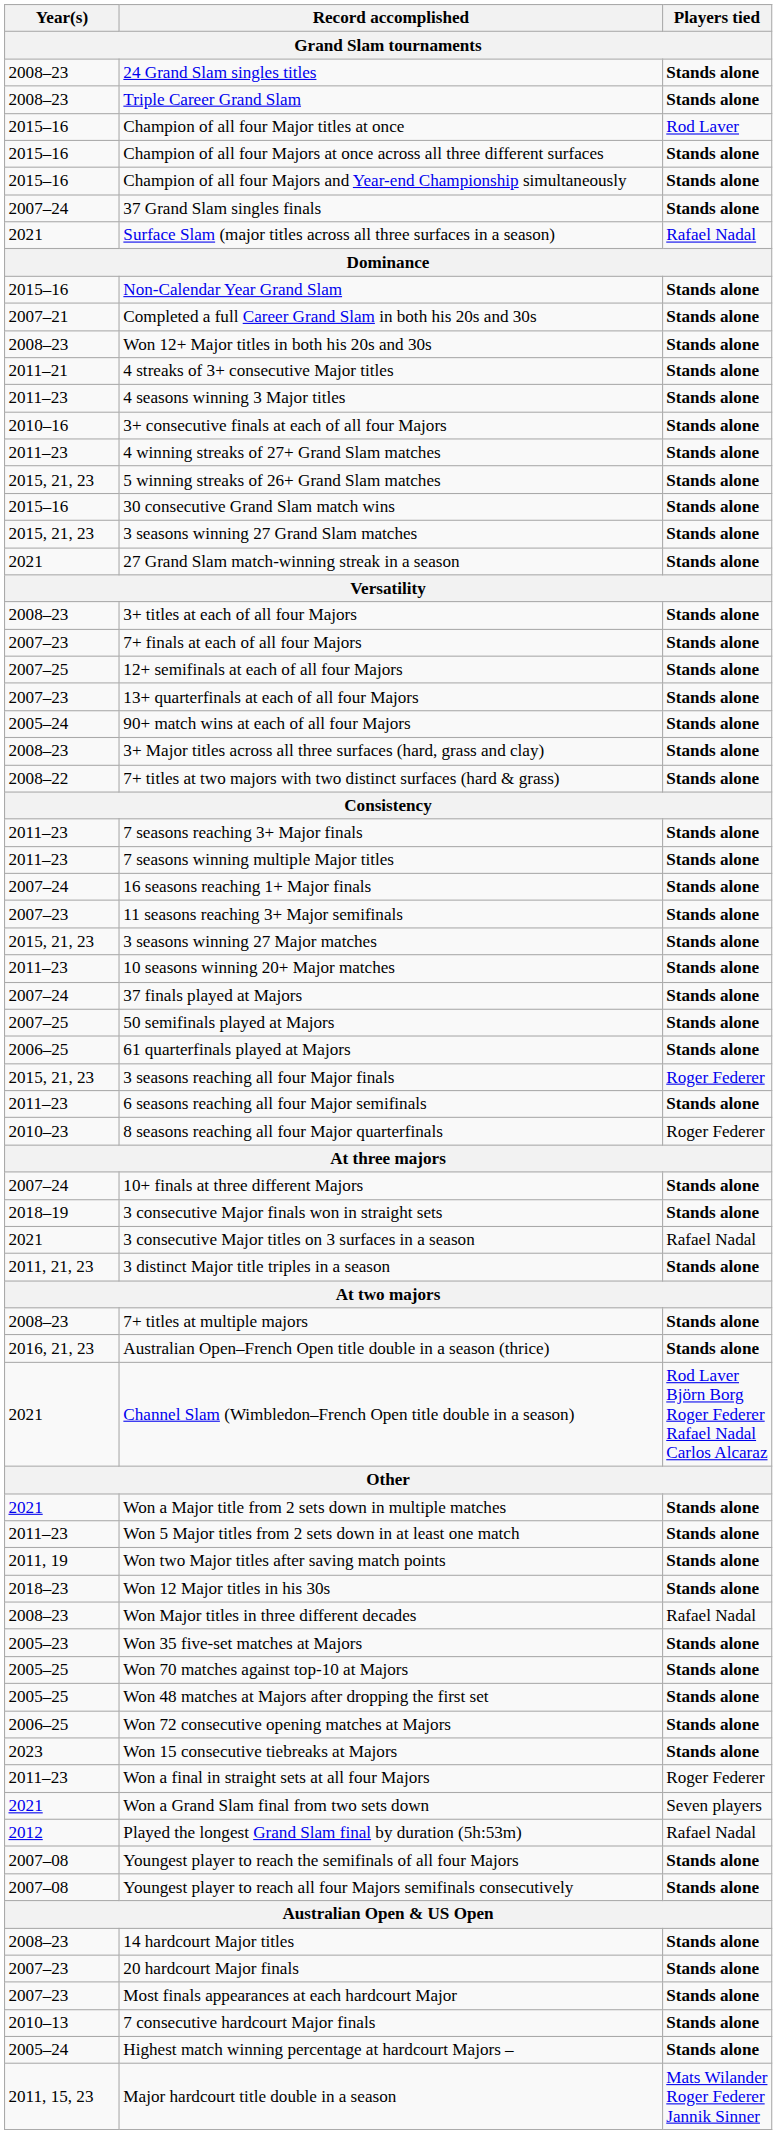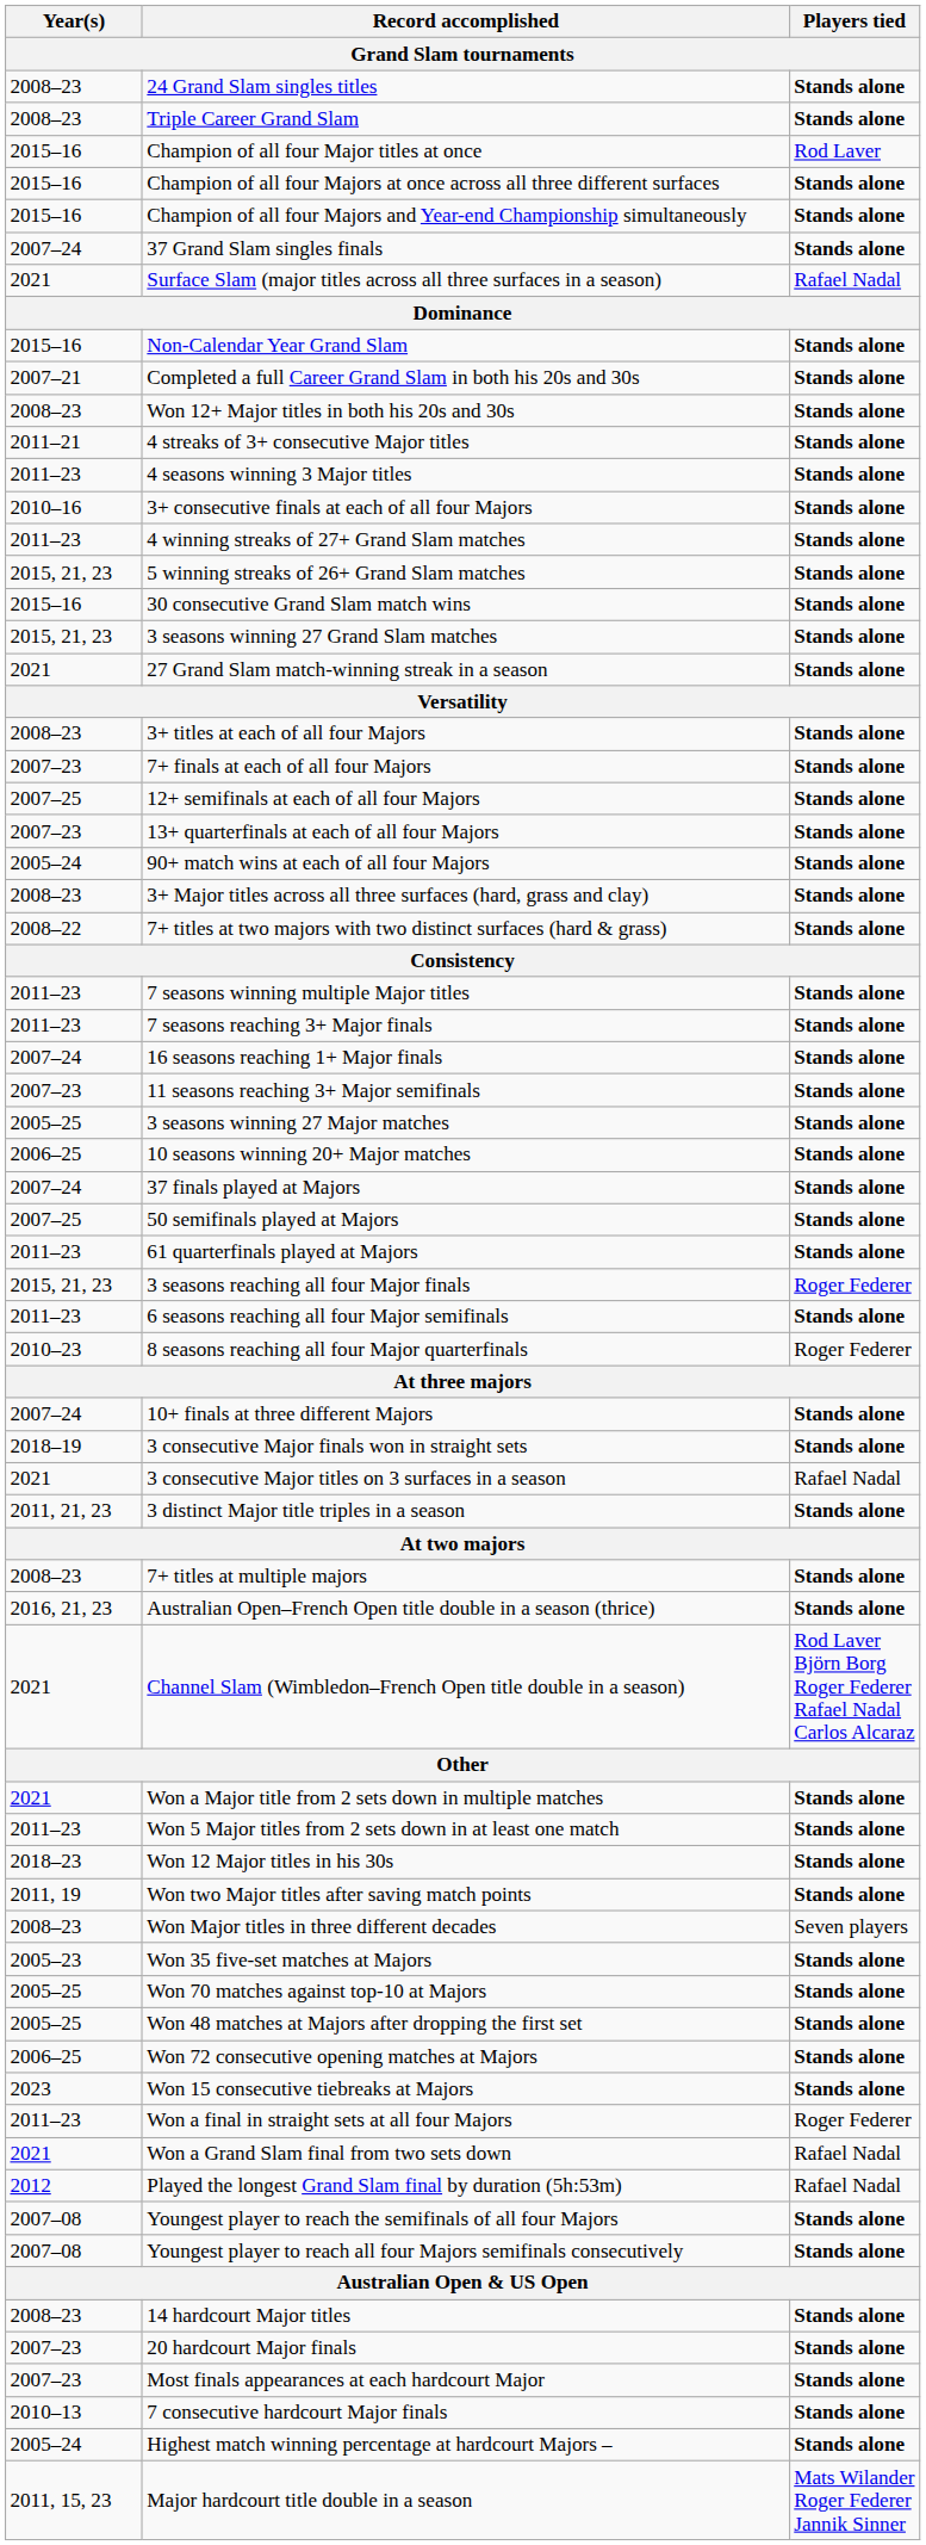 <table class="wikitable">
 <tr>
 <th width="100">Year(s)</th>
 <th width="500">Record accomplished</th>
 <th>Players tied</th>
 </tr>
 <tr>
 <th colspan="3">Grand Slam tournaments</th>
 </tr>
 <tr>
 <td>2008–23</td>
 <td><a href='#'>24 Grand Slam singles titles</a></td>
 <td><strong>Stands alone</strong></td>
 </tr>
 <tr>
 <td>2008–23</td>
 <td><a href='#'>Triple Career Grand Slam</a></td>
 <td><strong>Stands alone</strong></td>
 </tr>
 <tr>
 <td>2015–16</td>
 <td>Champion of all four Major titles at once</td>
 <td><a href='#'>Rod Laver</a></td>
 </tr>
 <tr>
 <td>2015–16</td>
 <td>Champion of all four Majors at once across all three different surfaces</td>
 <td><strong>Stands alone</strong></td>
 </tr>
 <tr>
 <td>2015–16</td>
 <td>Champion of all four Majors and <a href='#'>Year-end Championship</a> simultaneously</td>
 <td><strong>Stands alone</strong></td>
 </tr>
 <tr>
 <td>2007–24</td>
 <td>37 Grand Slam singles finals</td>
 <td><strong>Stands alone</strong></td>
 </tr>
 <tr>
 <td>2021</td>
 <td><a href='#'>Surface Slam</a> (major titles across all three surfaces in a season)</td>
 <td><a href='#'>Rafael Nadal</a></td>
 </tr>
 <tr>
 <th colspan="3">Dominance</th>
 </tr>
 <tr>
 <td>2015–16</td>
 <td><a href='#'>Non-Calendar Year Grand Slam</a></td>
 <td><strong>Stands alone</strong></td>
 </tr>
 <tr>
 <td>2007–21</td>
 <td>Completed a full <a href='#'>Career Grand Slam</a> in both his 20s and 30s</td>
 <td><strong>Stands alone</strong></td>
 </tr>
 <tr>
 <td>2008–23</td>
 <td>Won 12+ Major titles in both his 20s and 30s</td>
 <td><strong>Stands alone</strong></td>
 </tr>
 <tr>
 <td>2011–21</td>
 <td>4 streaks of 3+ consecutive Major titles</td>
 <td><strong>Stands alone</strong></td>
 </tr>
 <tr>
 <td>2011–23</td>
 <td>4 seasons winning 3 Major titles</td>
 <td><strong>Stands alone</strong></td>
 </tr>
 <tr>
 <td>2010–16</td>
 <td>3+ consecutive finals at each of all four Majors</td>
 <td><strong>Stands alone</strong></td>
 </tr>
 <tr>
 <td>2011–23</td>
 <td>4 winning streaks of 27+ Grand Slam matches</td>
 <td><strong>Stands alone</strong></td>
 </tr>
 <tr>
 <td>2015, 21, 23</td>
 <td>5 winning streaks of 26+ Grand Slam matches</td>
 <td><strong>Stands alone</strong></td>
 </tr>
 <tr>
 <td>2015–16</td>
 <td>30 consecutive Grand Slam match wins</td>
 <td><strong>Stands alone</strong></td>
 </tr>
 <tr>
 <td>2015, 21, 23</td>
 <td>3 seasons winning 27 Grand Slam matches</td>
 <td><strong>Stands alone</strong></td>
 </tr>
 <tr>
 <td>2021</td>
 <td>27 Grand Slam match-winning streak in a season</td>
 <td><strong>Stands alone</strong></td>
 </tr>
 <tr>
 <th colspan="3">Versatility</th>
 </tr>
 <tr>
 <td>2008–23</td>
 <td>3+ titles at each of all four Majors</td>
 <td><strong>Stands alone</strong></td>
 </tr>
 <tr>
 <td>2007–23</td>
 <td>7+ finals at each of all four Majors</td>
 <td><strong>Stands alone</strong></td>
 </tr>
 <tr>
 <td>2007–25</td>
 <td>12+ semifinals at each of all four Majors</td>
 <td><strong>Stands alone</strong></td>
 </tr>
 <tr>
 <td>2007–23</td>
 <td>13+ quarterfinals at each of all four Majors</td>
 <td><strong>Stands alone</strong></td>
 </tr>
 <tr>
 <td>2005–24</td>
 <td>90+ match wins at each of all four Majors</td>
 <td><strong>Stands alone</strong></td>
 </tr>
 <tr>
 <td>2008–23</td>
 <td>3+ Major titles across all three surfaces (hard, grass and clay)</td>
 <td><strong>Stands alone</strong></td>
 </tr>
 <tr>
 <td>2008–22</td>
 <td>7+ titles at two majors with two distinct surfaces (hard & grass)</td>
 <td><strong>Stands alone</strong></td>
 </tr>
 <tr>
 <th colspan="3">Consistency</th>
 </tr>
 <tr>
 <td>2011–23</td>
-<td>7 seasons reaching 3+ Major finals</td>
+<td>7 seasons winning multiple Major titles</td>
 <td><strong>Stands alone</strong></td>
 </tr>
 <tr>
 <td>2011–23</td>
-<td>7 seasons winning multiple Major titles</td>
+<td>7 seasons reaching 3+ Major finals</td>
 <td><strong>Stands alone</strong></td>
 </tr>
 <tr>
 <td>2007–24</td>
 <td>16 seasons reaching 1+ Major finals</td>
 <td><strong>Stands alone</strong></td>
 </tr>
 <tr>
 <td>2007–23</td>
 <td>11 seasons reaching 3+ Major semifinals</td>
 <td><strong>Stands alone</strong></td>
 </tr>
 <tr>
-<td>2015, 21, 23</td>
+<td>2005–25</td>
 <td>3 seasons winning 27 Major matches</td>
 <td><strong>Stands alone</strong></td>
 </tr>
 <tr>
-<td>2011–23</td>
+<td>2006–25</td>
 <td>10 seasons winning 20+ Major matches</td>
 <td><strong>Stands alone</strong></td>
 </tr>
 <tr>
 <td>2007–24</td>
 <td>37 finals played at Majors</td>
 <td><strong>Stands alone</strong></td>
 </tr>
 <tr>
 <td>2007–25</td>
 <td>50 semifinals played at Majors</td>
 <td><strong>Stands alone</strong></td>
 </tr>
 <tr>
-<td>2006–25</td>
+<td>2011–23</td>
 <td>61 quarterfinals played at Majors</td>
 <td><strong>Stands alone</strong></td>
 </tr>
 <tr>
 <td>2015, 21, 23</td>
 <td>3 seasons reaching all four Major finals</td>
 <td><a href='#'>Roger Federer</a></td>
 </tr>
 <tr>
 <td>2011–23</td>
 <td>6 seasons reaching all four Major semifinals</td>
 <td><strong>Stands alone</strong></td>
 </tr>
 <tr>
 <td>2010–23</td>
 <td>8 seasons reaching all four Major quarterfinals</td>
 <td>Roger Federer</td>
 </tr>
 <tr>
 <th colspan="3">At three majors</th>
 </tr>
 <tr>
 <td>2007–24</td>
 <td>10+ finals at three different Majors</td>
 <td><strong>Stands alone</strong></td>
 </tr>
 <tr>
 <td>2018–19</td>
 <td>3 consecutive Major finals won in straight sets</td>
 <td><strong>Stands alone</strong></td>
 </tr>
 <tr>
 <td>2021</td>
 <td>3 consecutive Major titles on 3 surfaces in a season</td>
 <td>Rafael Nadal</td>
 </tr>
 <tr>
 <td>2011, 21, 23</td>
 <td>3 distinct Major title triples in a season</td>
 <td><strong>Stands alone</strong></td>
 </tr>
 <tr>
 <th colspan="3">At two majors</th>
 </tr>
 <tr>
 <td>2008–23</td>
 <td>7+ titles at multiple majors</td>
 <td><strong>Stands alone</strong></td>
 </tr>
 <tr>
 <td>2016, 21, 23</td>
 <td>Australian Open–French Open title double in a season (thrice)</td>
 <td><strong>Stands alone</strong></td>
 </tr>
 <tr>
 <td>2021</td>
 <td><a href='#'>Channel Slam</a> (Wimbledon–French Open title double in a season)</td>
 <td><a href='#'>Rod Laver</a><br><a href='#'>Björn Borg</a><br><a href='#'>Roger Federer</a><br><a href='#'>Rafael Nadal</a><br><a href='#'>Carlos Alcaraz</a></td>
 </tr>
 <tr>
 <th colspan="3">Other</th>
 </tr>
 <tr>
 <td><a href='#'>2021</a></td>
 <td>Won a Major title from 2 sets down in multiple matches</td>
 <td><strong>Stands alone</strong></td>
 </tr>
 <tr>
 <td>2011–23</td>
 <td>Won 5 Major titles from 2 sets down in at least one match</td>
 <td><strong>Stands alone</strong></td>
 </tr>
 <tr>
+<td>2018–23</td>
+<td>Won 12 Major titles in his 30s</td>
+<td><strong>Stands alone</strong></td>
+</tr>
+<tr>
 <td>2011, 19</td>
 <td>Won two Major titles after saving match points</td>
 <td><strong>Stands alone</strong></td>
 </tr>
 <tr>
-<td>2018–23</td>
-<td>Won 12 Major titles in his 30s</td>
-<td><strong>Stands alone</strong></td>
-</tr>
-<tr>
 <td>2008–23</td>
 <td>Won Major titles in three different decades</td>
-<td>Rafael Nadal</td>
+<td>Seven players</td>
 </tr>
 <tr>
 <td>2005–23</td>
 <td>Won 35 five-set matches at Majors</td>
 <td><strong>Stands alone</strong></td>
 </tr>
 <tr>
 <td>2005–25</td>
 <td>Won 70 matches against top-10 at Majors</td>
 <td><strong>Stands alone</strong></td>
 </tr>
 <tr>
 <td>2005–25</td>
 <td>Won 48 matches at Majors after dropping the first set</td>
 <td><strong>Stands alone</strong></td>
 </tr>
 <tr>
 <td>2006–25</td>
 <td>Won 72 consecutive opening matches at Majors</td>
 <td><strong>Stands alone</strong></td>
 </tr>
 <tr>
 <td>2023</td>
 <td>Won 15 consecutive tiebreaks at Majors</td>
 <td><strong>Stands alone</strong></td>
 </tr>
 <tr>
 <td>2011–23</td>
 <td>Won a final in straight sets at all four Majors</td>
 <td>Roger Federer</td>
 </tr>
 <tr>
 <td><a href='#'>2021</a></td>
 <td>Won a Grand Slam final from two sets down</td>
-<td>Seven players</td>
+<td>Rafael Nadal</td>
 </tr>
 <tr>
 <td><a href='#'>2012</a></td>
 <td>Played the longest <a href='#'>Grand Slam final</a> by duration (5h:53m)</td>
 <td>Rafael Nadal</td>
 </tr>
 <tr>
 <td>2007–08</td>
 <td>Youngest player to reach the semifinals of all four Majors</td>
 <td><strong>Stands alone</strong></td>
 </tr>
 <tr>
 <td>2007–08</td>
 <td>Youngest player to reach all four Majors semifinals consecutively</td>
 <td><strong>Stands alone</strong></td>
 </tr>
 <tr>
 <th colspan="3" style="text-align: center;">Australian Open & US Open</th>
 </tr>
 <tr>
 <td>2008–23</td>
 <td>14 hardcourt Major titles</td>
 <td><strong>Stands alone</strong></td>
 </tr>
 <tr>
 <td>2007–23</td>
 <td>20 hardcourt Major finals</td>
 <td><strong>Stands alone</strong></td>
 </tr>
 <tr>
 <td>2007–23</td>
 <td>Most finals appearances at each hardcourt Major</td>
 <td><strong>Stands alone</strong></td>
 </tr>
 <tr>
 <td>2010–13</td>
 <td>7 consecutive hardcourt Major finals</td>
 <td><strong>Stands alone</strong></td>
 </tr>
 <tr>
 <td>2005–24</td>
 <td>Highest match winning percentage at hardcourt Majors – </td>
 <td><strong>Stands alone</strong></td>
 </tr>
 <tr>
 <td>2011, 15, 23</td>
 <td>Major hardcourt title double in a season</td>
 <td><a href='#'>Mats Wilander</a><br><a href='#'>Roger Federer</a><br><a href='#'>Jannik Sinner</a></td>
 </tr>
 </table>
